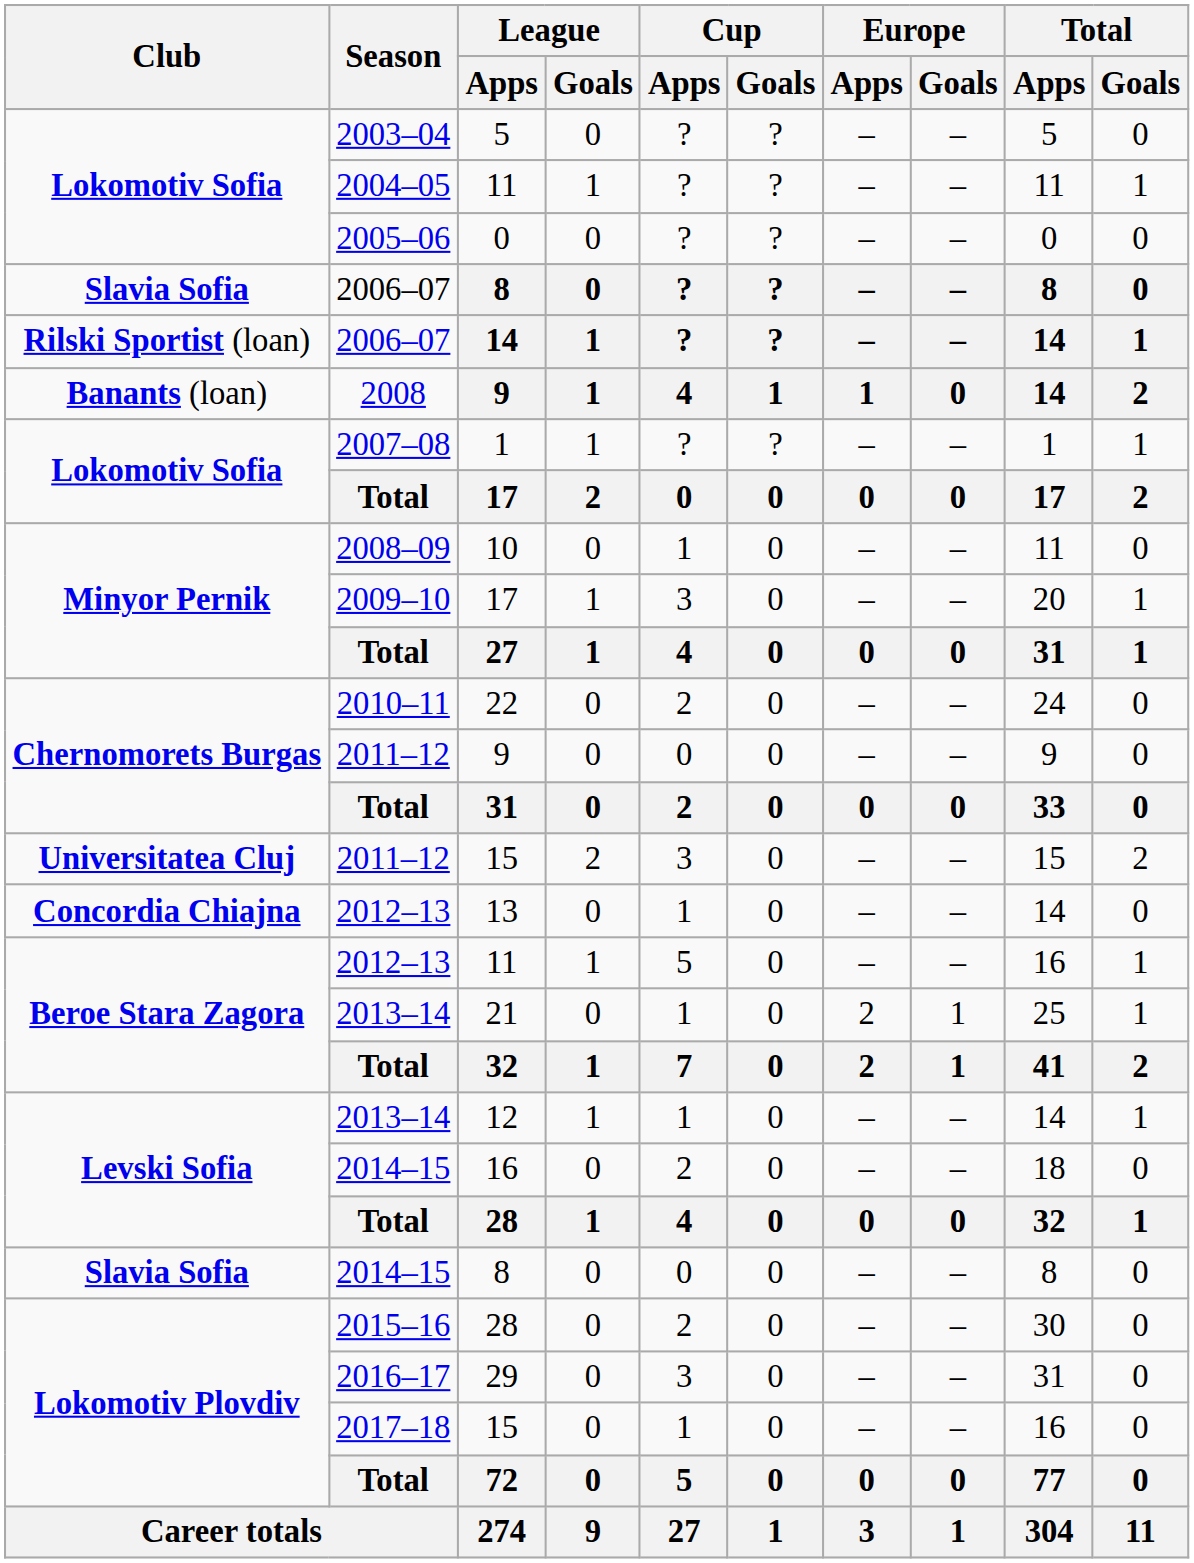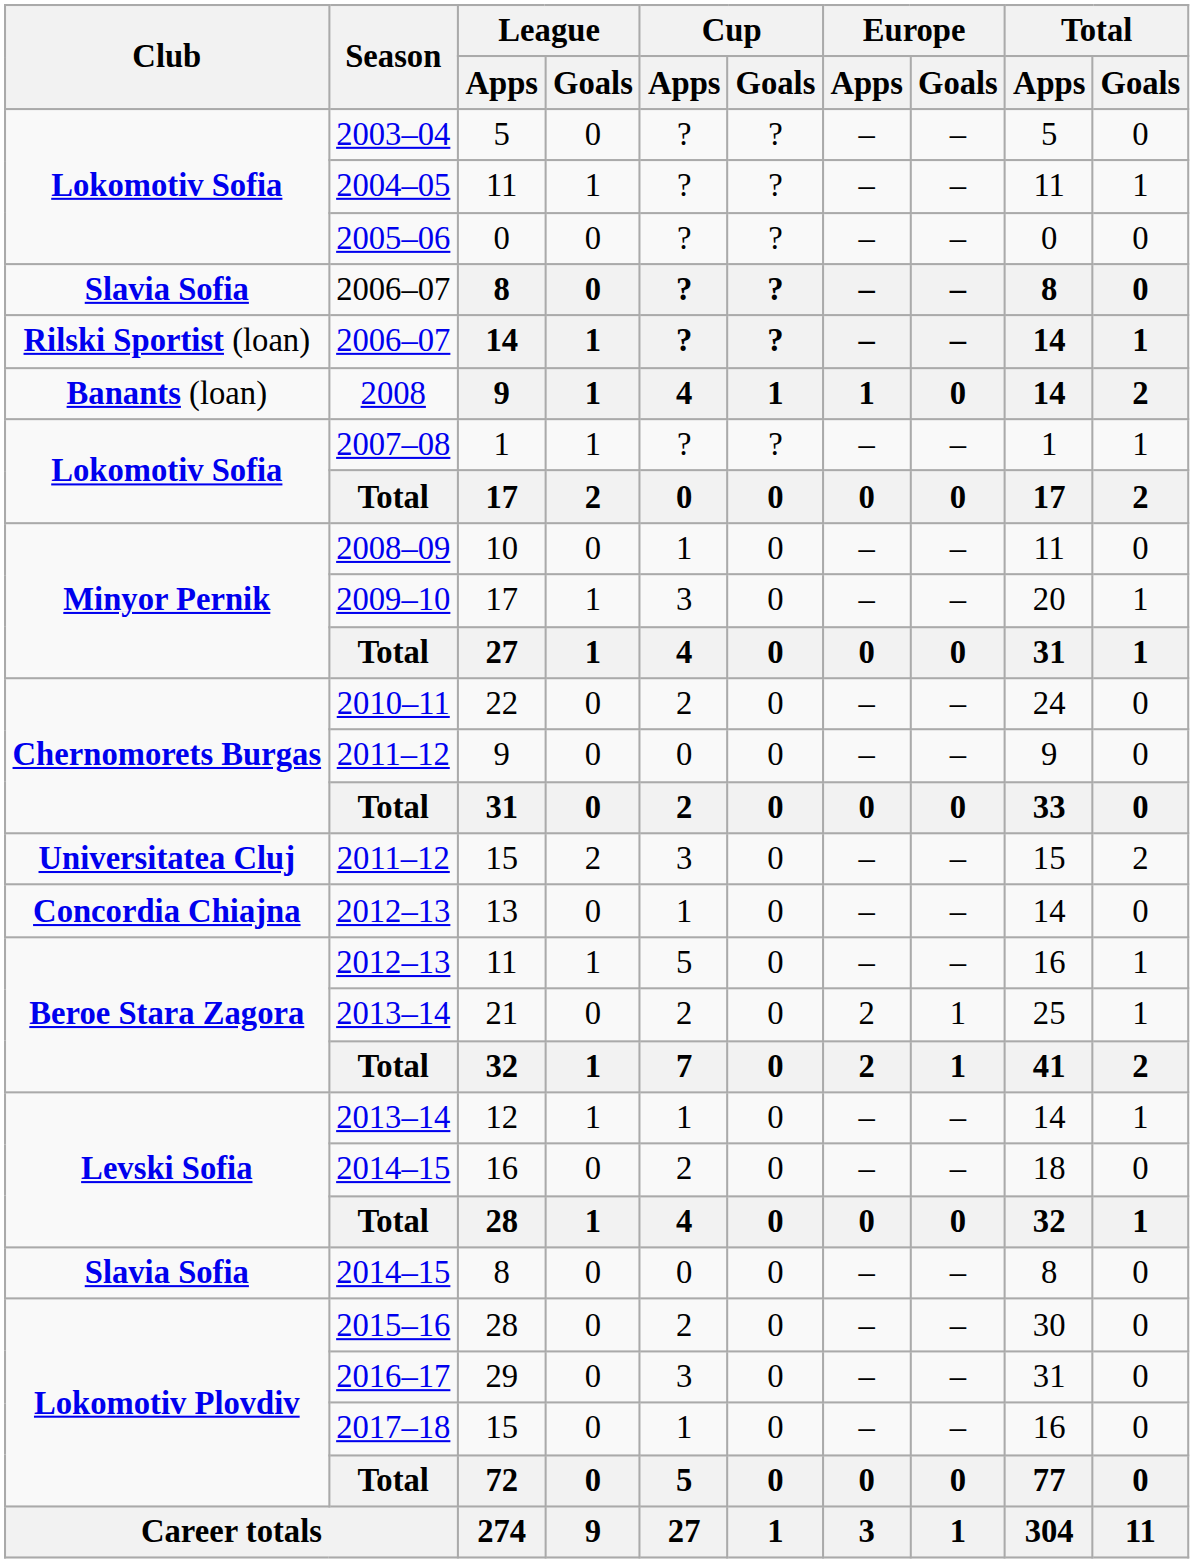 <table class="wikitable" style="text-align: center;">
 <tr>
 <th rowspan="2">Club</th>
 <th rowspan="2">Season</th>
 <th colspan="2">League</th>
 <th colspan="2">Cup</th>
 <th colspan="2">Europe</th>
 <th colspan="2">Total</th>
 </tr>
 <tr>
 <th>Apps</th>
 <th>Goals</th>
 <th>Apps</th>
 <th>Goals</th>
 <th>Apps</th>
 <th>Goals</th>
 <th>Apps</th>
 <th>Goals</th>
 </tr>
 <tr>
 <td rowspan="3" valign="center"><strong><a href='#'>Lokomotiv Sofia</a></strong></td>
 <td><a href='#'>2003–04</a></td>
 <td>5</td>
 <td>0</td>
 <td>?</td>
 <td>?</td>
 <td>–</td>
 <td>–</td>
 <td>5</td>
 <td>0</td>
 </tr>
 <tr>
 <td><a href='#'>2004–05</a></td>
 <td>11</td>
 <td>1</td>
 <td>?</td>
 <td>?</td>
 <td>–</td>
 <td>–</td>
 <td>11</td>
 <td>1</td>
 </tr>
 <tr>
 <td><a href='#'>2005–06</a></td>
 <td>0</td>
 <td>0</td>
 <td>?</td>
 <td>?</td>
 <td>–</td>
 <td>–</td>
 <td>0</td>
 <td>0</td>
 </tr>
 <tr>
 <td rowspan="1" valign="center"><strong><a href='#'>Slavia Sofia</a></strong></td>
 <td>2006–07</td>
 <th>8</th>
 <th>0</th>
 <th>?</th>
 <th>?</th>
 <th>–</th>
 <th>–</th>
 <th>8</th>
 <th>0</th>
 </tr>
 <tr>
 <td rowspan="1" valign="center"><strong><a href='#'>Rilski Sportist</a></strong> (loan)</td>
 <td><a href='#'>2006–07</a></td>
 <th>14</th>
 <th>1</th>
 <th>?</th>
 <th>?</th>
 <th>–</th>
 <th>–</th>
 <th>14</th>
 <th>1</th>
 </tr>
 <tr>
 <td rowspan="1" valign="center"><strong><a href='#'>Banants</a></strong> (loan)</td>
 <td><a href='#'>2008</a></td>
 <th>9</th>
 <th>1</th>
 <th>4</th>
 <th>1</th>
 <th>1</th>
 <th>0</th>
 <th>14</th>
 <th>2</th>
 </tr>
 <tr>
 <td rowspan="2" valign="center"><strong><a href='#'>Lokomotiv Sofia</a></strong></td>
 <td><a href='#'>2007–08</a></td>
 <td>1</td>
 <td>1</td>
 <td>?</td>
 <td>?</td>
 <td>–</td>
 <td>–</td>
 <td>1</td>
 <td>1</td>
 </tr>
 <tr>
 <th colspan="1">Total</th>
 <th>17</th>
 <th>2</th>
 <th>0</th>
 <th>0</th>
 <th>0</th>
 <th>0</th>
 <th>17</th>
 <th>2</th>
 </tr>
 <tr>
 <td rowspan="3" valign="center"><strong><a href='#'>Minyor Pernik</a></strong></td>
 <td><a href='#'>2008–09</a></td>
 <td>10</td>
 <td>0</td>
 <td>1</td>
 <td>0</td>
 <td>–</td>
 <td>–</td>
 <td>11</td>
 <td>0</td>
 </tr>
 <tr>
 <td><a href='#'>2009–10</a></td>
 <td>17</td>
 <td>1</td>
 <td>3</td>
 <td>0</td>
 <td>–</td>
 <td>–</td>
 <td>20</td>
 <td>1</td>
 </tr>
 <tr>
 <th colspan="1">Total</th>
 <th>27</th>
 <th>1</th>
 <th>4</th>
 <th>0</th>
 <th>0</th>
 <th>0</th>
 <th>31</th>
 <th>1</th>
 </tr>
 <tr>
 <td rowspan="3" valign="center"><strong><a href='#'>Chernomorets Burgas</a></strong></td>
 <td><a href='#'>2010–11</a></td>
 <td>22</td>
 <td>0</td>
 <td>2</td>
 <td>0</td>
 <td>–</td>
 <td>–</td>
 <td>24</td>
 <td>0</td>
 </tr>
 <tr>
 <td><a href='#'>2011–12</a></td>
 <td>9</td>
 <td>0</td>
 <td>0</td>
 <td>0</td>
 <td>–</td>
 <td>–</td>
 <td>9</td>
 <td>0</td>
 </tr>
 <tr>
 <th colspan="1">Total</th>
 <th>31</th>
 <th>0</th>
 <th>2</th>
 <th>0</th>
 <th>0</th>
 <th>0</th>
 <th>33</th>
 <th>0</th>
 </tr>
 <tr>
 <td rowspan="1" valign="center"><strong><a href='#'>Universitatea Cluj</a></strong></td>
 <td><a href='#'>2011–12</a></td>
 <td>15</td>
 <td>2</td>
 <td>3</td>
 <td>0</td>
 <td>–</td>
 <td>–</td>
 <td>15</td>
 <td>2</td>
 </tr>
 <tr>
 <td rowspan="1" valign="center"><strong><a href='#'>Concordia Chiajna</a></strong></td>
 <td><a href='#'>2012–13</a></td>
 <td>13</td>
 <td>0</td>
 <td>1</td>
 <td>0</td>
 <td>–</td>
 <td>–</td>
 <td>14</td>
 <td>0</td>
 </tr>
 <tr>
 <td rowspan="3" valign="center"><strong><a href='#'>Beroe Stara Zagora</a></strong></td>
 <td><a href='#'>2012–13</a></td>
 <td>11</td>
 <td>1</td>
 <td>5</td>
 <td>0</td>
 <td>–</td>
 <td>–</td>
 <td>16</td>
 <td>1</td>
 </tr>
 <tr>
 <td><a href='#'>2013–14</a></td>
 <td>21</td>
 <td>0</td>
-<td>1</td>
+<td>2</td>
 <td>0</td>
 <td>2</td>
 <td>1</td>
 <td>25</td>
 <td>1</td>
 </tr>
 <tr>
 <th colspan="1">Total</th>
 <th>32</th>
 <th>1</th>
 <th>7</th>
 <th>0</th>
 <th>2</th>
 <th>1</th>
 <th>41</th>
 <th>2</th>
 </tr>
 <tr>
 <td rowspan="3" valign="center"><strong><a href='#'>Levski Sofia</a></strong></td>
 <td><a href='#'>2013–14</a></td>
 <td>12</td>
 <td>1</td>
 <td>1</td>
 <td>0</td>
 <td>–</td>
 <td>–</td>
 <td>14</td>
 <td>1</td>
 </tr>
 <tr>
 <td><a href='#'>2014–15</a></td>
 <td>16</td>
 <td>0</td>
 <td>2</td>
 <td>0</td>
 <td>–</td>
 <td>–</td>
 <td>18</td>
 <td>0</td>
 </tr>
 <tr>
 <th colspan="1">Total</th>
 <th>28</th>
 <th>1</th>
 <th>4</th>
 <th>0</th>
 <th>0</th>
 <th>0</th>
 <th>32</th>
 <th>1</th>
 </tr>
 <tr>
 <td rowspan="1" valign="center"><strong><a href='#'>Slavia Sofia</a></strong></td>
 <td><a href='#'>2014–15</a></td>
 <td>8</td>
 <td>0</td>
 <td>0</td>
 <td>0</td>
 <td>–</td>
 <td>–</td>
 <td>8</td>
 <td>0</td>
 </tr>
 <tr>
 <td rowspan="4" valign="center"><strong><a href='#'>Lokomotiv Plovdiv</a></strong></td>
 <td><a href='#'>2015–16</a></td>
 <td>28</td>
 <td>0</td>
 <td>2</td>
 <td>0</td>
 <td>–</td>
 <td>–</td>
 <td>30</td>
 <td>0</td>
 </tr>
 <tr>
 <td><a href='#'>2016–17</a></td>
 <td>29</td>
 <td>0</td>
 <td>3</td>
 <td>0</td>
 <td>–</td>
 <td>–</td>
 <td>31</td>
 <td>0</td>
 </tr>
 <tr>
 <td><a href='#'>2017–18</a></td>
 <td>15</td>
 <td>0</td>
 <td>1</td>
 <td>0</td>
 <td>–</td>
 <td>–</td>
 <td>16</td>
 <td>0</td>
 </tr>
 <tr>
 <th colspan="1">Total</th>
 <th>72</th>
 <th>0</th>
 <th>5</th>
 <th>0</th>
 <th>0</th>
 <th>0</th>
 <th>77</th>
 <th>0</th>
 </tr>
 <tr>
 <th colspan="2"><strong>Career totals</strong></th>
 <th><strong>274</strong></th>
 <th><strong>9</strong></th>
 <th><strong>27</strong></th>
 <th><strong>1</strong></th>
 <th><strong>3</strong></th>
 <th><strong>1</strong></th>
 <th><strong>304</strong></th>
 <th><strong>11</strong></th>
 </tr>
 </table>
